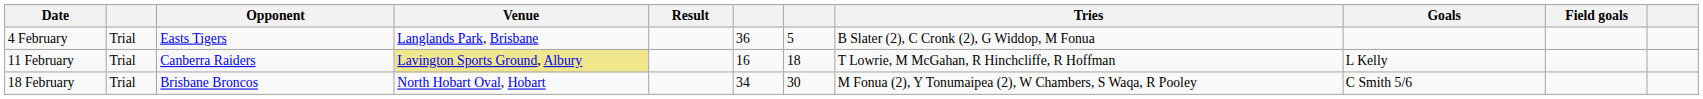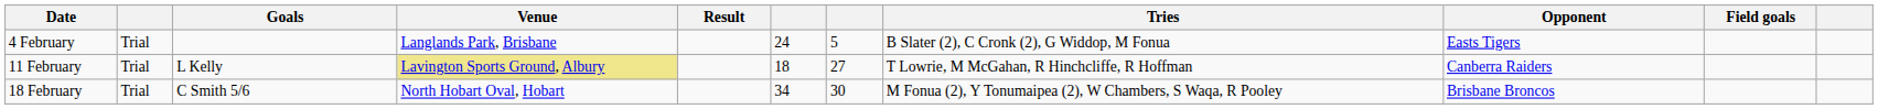 <table class="wikitable"  style="font-size:80%; width:100%;">
 <tr>
 <th width="6%">Date</th>
 <th width="3%"></th>
-<th width="14%">Opponent</th>
+<th width="12%">Goals</th>
 <th width="15%">Venue</th>
 <th width="5%">Result</th>
 <th width="3%"></th>
 <th width="3%"></th>
 <th width="30%">Tries</th>
-<th width="12%">Goals</th>
+<th width="14%">Opponent</th>
 <th width="6%">Field goals</th>
 <th width="3%"></th>
 </tr>
 <tr>
 <td>4 February</td>
 <td>Trial</td>
-<td> <a href='#'>Easts Tigers</a></td>
+<td></td>
 <td><a href='#'>Langlands Park</a>, <a href='#'>Brisbane</a></td>
 <td></td>
-<td>36</td>
+<td>24</td>
 <td>5</td>
 <td>B Slater (2), C Cronk (2), G Widdop, M Fonua</td>
-<td></td>
+<td> <a href='#'>Easts Tigers</a></td>
 <td></td>
 <td></td>
 </tr>
 <tr>
 <td>11 February</td>
 <td>Trial</td>
-<td> <a href='#'>Canberra Raiders</a></td>
+<td>L Kelly</td>
 <td style="background: khaki;"><a href='#'>Lavington Sports Ground</a>, <a href='#'>Albury</a></td>
 <td></td>
-<td>16</td>
 <td>18</td>
+<td>27</td>
 <td>T Lowrie, M McGahan, R Hinchcliffe, R Hoffman</td>
-<td>L Kelly</td>
+<td> <a href='#'>Canberra Raiders</a></td>
 <td></td>
 <td></td>
 </tr>
 <tr>
 <td>18 February</td>
 <td>Trial</td>
-<td> <a href='#'>Brisbane Broncos</a></td>
+<td>C Smith 5/6</td>
 <td><a href='#'>North Hobart Oval</a>, <a href='#'>Hobart</a></td>
 <td></td>
 <td>34</td>
 <td>30</td>
 <td>M Fonua (2), Y Tonumaipea (2), W Chambers, S Waqa, R Pooley</td>
-<td>C Smith 5/6</td>
+<td> <a href='#'>Brisbane Broncos</a></td>
 <td></td>
 <td></td>
 </tr>
 </table>
